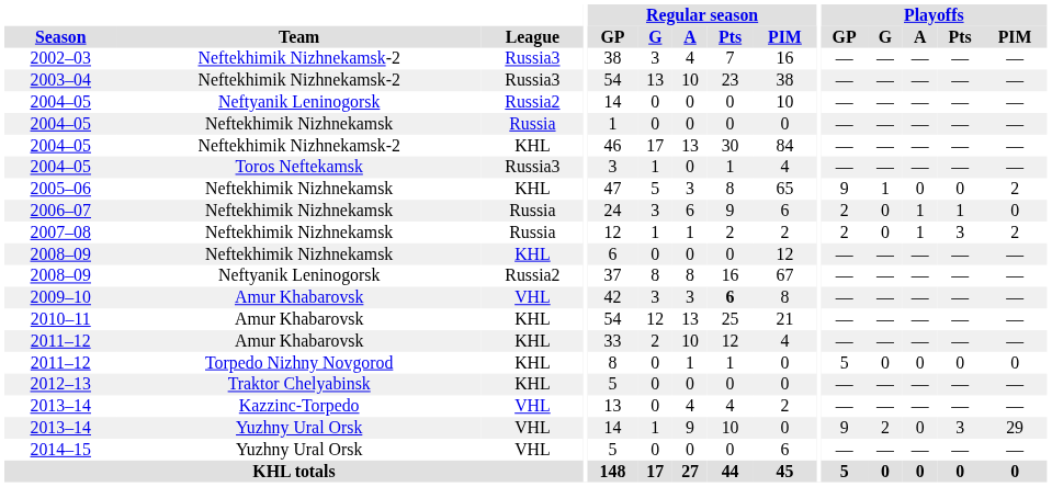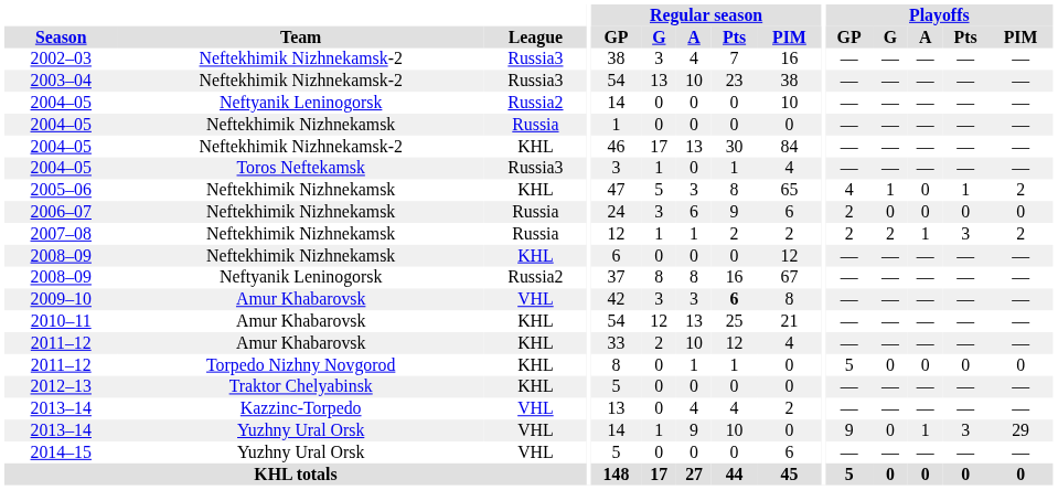 <table border="0" cellpadding="1" cellspacing="0" style="text-align:center; width:60em">
 <tr bgcolor="#e0e0e0">
 <th colspan="3" bgcolor="#ffffff"></th>
 <th rowspan="99" bgcolor="#ffffff"></th>
 <th colspan="5"><a href='#'>Regular season</a></th>
 <th rowspan="99" bgcolor="#ffffff"></th>
 <th colspan="5"><a href='#'>Playoffs</a></th>
 </tr>
 <tr bgcolor="#e0e0e0">
 <th><a href='#'>Season</a></th>
 <th>Team</th>
 <th>League</th>
 <th>GP</th>
 <th><a href='#'>G</a></th>
 <th><a href='#'>A</a></th>
 <th><a href='#'>Pts</a></th>
 <th><a href='#'>PIM</a></th>
 <th>GP</th>
 <th>G</th>
 <th>A</th>
 <th>Pts</th>
 <th>PIM</th>
 </tr>
 <tr>
 <td><a href='#'>2002–03</a></td>
 <td><a href='#'>Neftekhimik Nizhnekamsk</a>-2</td>
 <td><a href='#'>Russia3</a></td>
 <td>38</td>
 <td>3</td>
 <td>4</td>
 <td>7</td>
 <td>16</td>
 <td>—</td>
 <td>—</td>
 <td>—</td>
 <td>—</td>
 <td>—</td>
 </tr>
 <tr bgcolor="#f0f0f0">
 <td><a href='#'>2003–04</a></td>
 <td>Neftekhimik Nizhnekamsk-2</td>
 <td>Russia3</td>
 <td>54</td>
 <td>13</td>
 <td>10</td>
 <td>23</td>
 <td>38</td>
 <td>—</td>
 <td>—</td>
 <td>—</td>
 <td>—</td>
 <td>—</td>
 </tr>
 <tr>
 <td><a href='#'>2004–05</a></td>
 <td><a href='#'>Neftyanik Leninogorsk</a></td>
 <td><a href='#'>Russia2</a></td>
 <td>14</td>
 <td>0</td>
 <td>0</td>
 <td>0</td>
 <td>10</td>
 <td>—</td>
 <td>—</td>
 <td>—</td>
 <td>—</td>
 <td>—</td>
 </tr>
 <tr bgcolor="#f0f0f0">
 <td><a href='#'>2004–05</a></td>
 <td>Neftekhimik Nizhnekamsk</td>
 <td><a href='#'>Russia</a></td>
 <td>1</td>
 <td>0</td>
 <td>0</td>
 <td>0</td>
 <td>0</td>
 <td>—</td>
 <td>—</td>
 <td>—</td>
 <td>—</td>
 <td>—</td>
 </tr>
 <tr>
 <td><a href='#'>2004–05</a></td>
 <td>Neftekhimik Nizhnekamsk-2</td>
 <td>KHL</td>
 <td>46</td>
 <td>17</td>
 <td>13</td>
 <td>30</td>
 <td>84</td>
 <td>—</td>
 <td>—</td>
 <td>—</td>
 <td>—</td>
 <td>—</td>
 </tr>
 <tr bgcolor="#f0f0f0">
 <td><a href='#'>2004–05</a></td>
 <td><a href='#'>Toros Neftekamsk</a></td>
 <td>Russia3</td>
 <td>3</td>
 <td>1</td>
 <td>0</td>
 <td>1</td>
 <td>4</td>
 <td>—</td>
 <td>—</td>
 <td>—</td>
 <td>—</td>
 <td>—</td>
 </tr>
 <tr>
 <td><a href='#'>2005–06</a></td>
 <td>Neftekhimik Nizhnekamsk</td>
 <td>KHL</td>
 <td>47</td>
 <td>5</td>
 <td>3</td>
 <td>8</td>
 <td>65</td>
-<td>9</td>
+<td>4</td>
 <td>1</td>
 <td>0</td>
-<td>0</td>
+<td>1</td>
 <td>2</td>
 </tr>
 <tr bgcolor="#f0f0f0">
 <td><a href='#'>2006–07</a></td>
 <td>Neftekhimik Nizhnekamsk</td>
 <td>Russia</td>
 <td>24</td>
 <td>3</td>
 <td>6</td>
 <td>9</td>
 <td>6</td>
 <td>2</td>
 <td>0</td>
-<td>1</td>
-<td>1</td>
+<td>0</td>
+<td>0</td>
 <td>0</td>
 </tr>
 <tr>
 <td><a href='#'>2007–08</a></td>
 <td>Neftekhimik Nizhnekamsk</td>
 <td>Russia</td>
 <td>12</td>
 <td>1</td>
 <td>1</td>
 <td>2</td>
 <td>2</td>
 <td>2</td>
-<td>0</td>
+<td>2</td>
 <td>1</td>
 <td>3</td>
 <td>2</td>
 </tr>
 <tr bgcolor="#f0f0f0">
 <td><a href='#'>2008–09</a></td>
 <td>Neftekhimik Nizhnekamsk</td>
 <td><a href='#'>KHL</a></td>
 <td>6</td>
 <td>0</td>
 <td>0</td>
 <td>0</td>
 <td>12</td>
 <td>—</td>
 <td>—</td>
 <td>—</td>
 <td>—</td>
 <td>—</td>
 </tr>
 <tr>
 <td><a href='#'>2008–09</a></td>
 <td>Neftyanik Leninogorsk</td>
 <td>Russia2</td>
 <td>37</td>
 <td>8</td>
 <td>8</td>
 <td>16</td>
 <td>67</td>
 <td>—</td>
 <td>—</td>
 <td>—</td>
 <td>—</td>
 <td>—</td>
 </tr>
 <tr bgcolor="#f0f0f0">
 <td><a href='#'>2009–10</a></td>
 <td><a href='#'>Amur Khabarovsk</a></td>
 <td><a href='#'>VHL</a></td>
 <td>42</td>
 <td>3</td>
 <td>3</td>
 <td><strong>6</strong></td>
 <td>8</td>
 <td>—</td>
 <td>—</td>
 <td>—</td>
 <td>—</td>
 <td>—</td>
 </tr>
 <tr>
 <td><a href='#'>2010–11</a></td>
 <td>Amur Khabarovsk</td>
 <td>KHL</td>
 <td>54</td>
 <td>12</td>
 <td>13</td>
 <td>25</td>
 <td>21</td>
 <td>—</td>
 <td>—</td>
 <td>—</td>
 <td>—</td>
 <td>—</td>
 </tr>
 <tr bgcolor="#f0f0f0">
 <td><a href='#'>2011–12</a></td>
 <td>Amur Khabarovsk</td>
 <td>KHL</td>
 <td>33</td>
 <td>2</td>
 <td>10</td>
 <td>12</td>
 <td>4</td>
 <td>—</td>
 <td>—</td>
 <td>—</td>
 <td>—</td>
 <td>—</td>
 </tr>
 <tr>
 <td><a href='#'>2011–12</a></td>
 <td><a href='#'>Torpedo Nizhny Novgorod</a></td>
 <td>KHL</td>
 <td>8</td>
 <td>0</td>
 <td>1</td>
 <td>1</td>
 <td>0</td>
 <td>5</td>
 <td>0</td>
 <td>0</td>
 <td>0</td>
 <td>0</td>
 </tr>
 <tr bgcolor="#f0f0f0">
 <td><a href='#'>2012–13</a></td>
 <td><a href='#'>Traktor Chelyabinsk</a></td>
 <td>KHL</td>
 <td>5</td>
 <td>0</td>
 <td>0</td>
 <td>0</td>
 <td>0</td>
 <td>—</td>
 <td>—</td>
 <td>—</td>
 <td>—</td>
 <td>—</td>
 </tr>
 <tr>
 <td><a href='#'>2013–14</a></td>
 <td><a href='#'>Kazzinc-Torpedo</a></td>
 <td><a href='#'>VHL</a></td>
 <td>13</td>
 <td>0</td>
 <td>4</td>
 <td>4</td>
 <td>2</td>
 <td>—</td>
 <td>—</td>
 <td>—</td>
 <td>—</td>
 <td>—</td>
 </tr>
 <tr bgcolor="#f0f0f0">
 <td><a href='#'>2013–14</a></td>
 <td><a href='#'>Yuzhny Ural Orsk</a></td>
 <td>VHL</td>
 <td>14</td>
 <td>1</td>
 <td>9</td>
 <td>10</td>
 <td>0</td>
 <td>9</td>
-<td>2</td>
 <td>0</td>
+<td>1</td>
 <td>3</td>
 <td>29</td>
 </tr>
 <tr>
 <td><a href='#'>2014–15</a></td>
 <td>Yuzhny Ural Orsk</td>
 <td>VHL</td>
 <td>5</td>
 <td>0</td>
 <td>0</td>
 <td>0</td>
 <td>6</td>
 <td>—</td>
 <td>—</td>
 <td>—</td>
 <td>—</td>
 <td>—</td>
 </tr>
 <tr>
 </tr>
 <tr ALIGN="center" bgcolor="#e0e0e0">
 <th colspan="3">KHL totals</th>
 <th ALIGN="center">148</th>
 <th ALIGN="center">17</th>
 <th ALIGN="center">27</th>
 <th ALIGN="center">44</th>
 <th ALIGN="center">45</th>
 <th ALIGN="center">5</th>
 <th ALIGN="center">0</th>
 <th ALIGN="center">0</th>
 <th ALIGN="center">0</th>
 <th ALIGN="center">0</th>
 </tr>
 </table>
